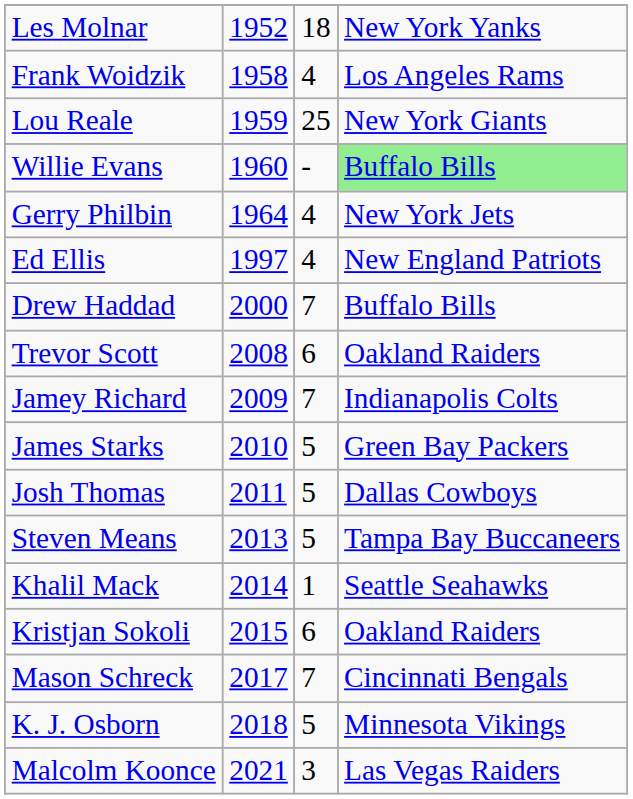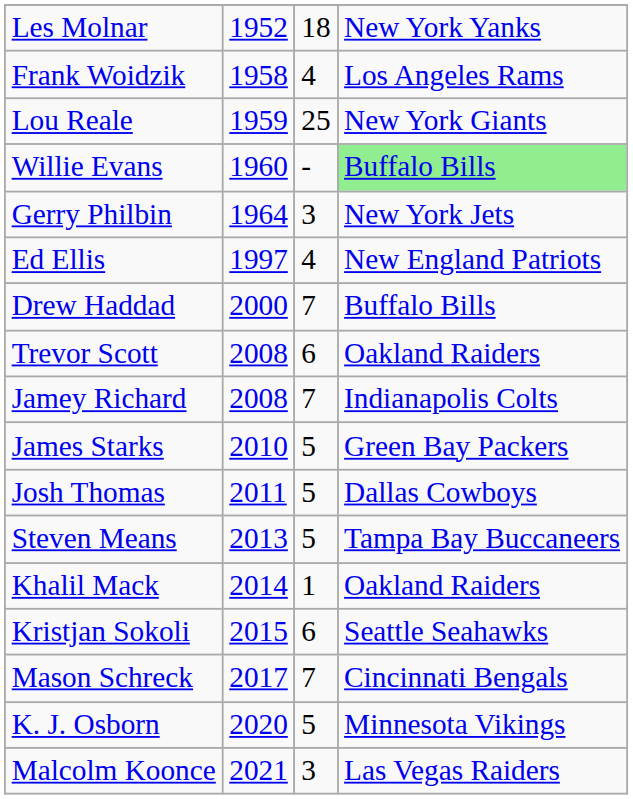 <table class="wikitable">
 <tr>
 </tr>
 <tr>
 <td><a href='#'>Les Molnar</a></td>
 <td><a href='#'>1952</a></td>
 <td>18</td>
 <td><a href='#'>New York Yanks</a></td>
 </tr>
 <tr>
 <td><a href='#'>Frank Woidzik</a></td>
 <td><a href='#'>1958</a></td>
 <td>4</td>
 <td><a href='#'>Los Angeles Rams</a></td>
 </tr>
 <tr>
 <td><a href='#'>Lou Reale</a></td>
 <td><a href='#'>1959</a></td>
 <td>25</td>
 <td><a href='#'>New York Giants</a></td>
 </tr>
 <tr>
 <td><a href='#'>Willie Evans</a></td>
 <td><a href='#'>1960</a></td>
 <td>-</td>
 <td style="background: lightgreen;"><a href='#'>Buffalo Bills</a></td>
 </tr>
 <tr>
 <td><a href='#'>Gerry Philbin</a></td>
 <td><a href='#'>1964</a></td>
-<td>4</td>
+<td>3</td>
 <td><a href='#'>New York Jets</a></td>
 </tr>
 <tr>
 <td><a href='#'>Ed Ellis</a></td>
 <td><a href='#'>1997</a></td>
 <td>4</td>
 <td><a href='#'>New England Patriots</a></td>
 </tr>
 <tr>
 <td><a href='#'>Drew Haddad</a></td>
 <td><a href='#'>2000</a></td>
 <td>7</td>
 <td><a href='#'>Buffalo Bills</a></td>
 </tr>
 <tr>
 <td><a href='#'>Trevor Scott</a></td>
 <td><a href='#'>2008</a></td>
 <td>6</td>
 <td><a href='#'>Oakland Raiders</a></td>
 </tr>
 <tr>
 <td><a href='#'>Jamey Richard</a></td>
-<td><a href='#'>2009</a></td>
+<td><a href='#'>2008</a></td>
 <td>7</td>
 <td><a href='#'>Indianapolis Colts</a></td>
 </tr>
 <tr>
 <td><a href='#'>James Starks</a></td>
 <td><a href='#'>2010</a></td>
 <td>5</td>
 <td><a href='#'>Green Bay Packers</a></td>
 </tr>
 <tr>
 <td><a href='#'>Josh Thomas</a></td>
 <td><a href='#'>2011</a></td>
 <td>5</td>
 <td><a href='#'>Dallas Cowboys</a></td>
 </tr>
 <tr>
 <td><a href='#'>Steven Means</a></td>
 <td><a href='#'>2013</a></td>
 <td>5</td>
 <td><a href='#'>Tampa Bay Buccaneers</a></td>
 </tr>
 <tr>
 <td><a href='#'>Khalil Mack</a></td>
 <td><a href='#'>2014</a></td>
 <td>1</td>
-<td><a href='#'>Seattle Seahawks</a></td>
+<td><a href='#'>Oakland Raiders</a></td>
 </tr>
 <tr>
 <td><a href='#'>Kristjan Sokoli</a></td>
 <td><a href='#'>2015</a></td>
 <td>6</td>
-<td><a href='#'>Oakland Raiders</a></td>
+<td><a href='#'>Seattle Seahawks</a></td>
 </tr>
 <tr>
 <td><a href='#'>Mason Schreck</a></td>
 <td><a href='#'>2017</a></td>
 <td>7</td>
 <td><a href='#'>Cincinnati Bengals</a></td>
 </tr>
 <tr>
 <td><a href='#'>K. J. Osborn</a></td>
-<td><a href='#'>2018</a></td>
+<td><a href='#'>2020</a></td>
 <td>5</td>
 <td><a href='#'>Minnesota Vikings</a></td>
 </tr>
 <tr>
 <td><a href='#'>Malcolm Koonce</a></td>
 <td><a href='#'>2021</a></td>
 <td>3</td>
 <td><a href='#'>Las Vegas Raiders</a></td>
 </tr>
 </table>
